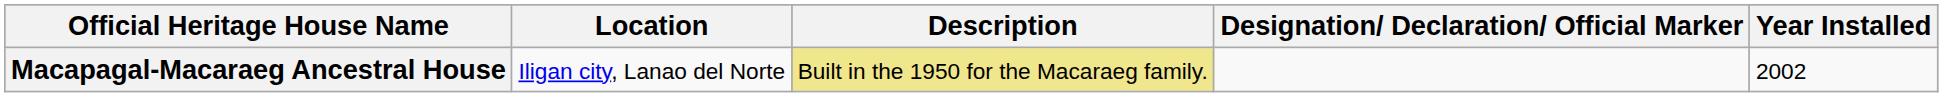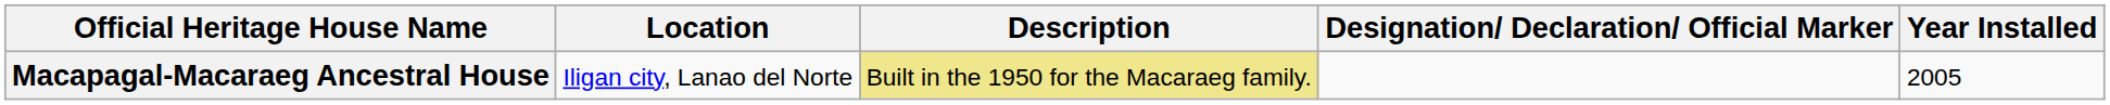 <table class="wikitable sortable">
 <tr>
 <th>Official Heritage House Name</th>
 <th>Location</th>
 <th>Description</th>
 <th>Designation/ Declaration/ Official Marker</th>
 <th>Year Installed</th>
 </tr>
 <tr>
 <th>Macapagal-Macaraeg Ancestral House</th>
 <td><small><a href='#'>Iligan city</a>, Lanao del Norte</small></td>
 <td style="background: khaki;"><small>Built in the 1950  for the Macaraeg family.</small></td>
 <td></td>
-<td><small>2002</small></td>
+<td><small>2005</small></td>
 </tr>
 </table>
